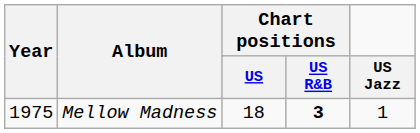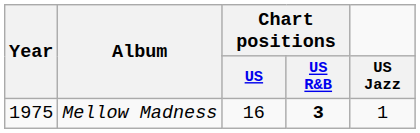 <table class="wikitable" style="text-align:center;">
 <tr>
 <th rowspan="2">Year</th>
 <th rowspan="2">Album</th>
 <th colspan="2">Chart positions</th>
 </tr>
 <tr style="font-size:smaller;">
 <th style="width:40px;"><a href='#'>US</a></th>
 <th style="width:40px;"><a href='#'>US<br>R&B</a></th>
 <th style="width:40px;">US<br>Jazz</th>
 </tr>
 <tr>
 <td>1975</td>
 <td style="text-align:left;"><em>Mellow Madness</em></td>
-<td>18</td>
+<td>16</td>
 <td><strong>3</strong></td>
 <td>1</td>
 </tr>
 </table>
